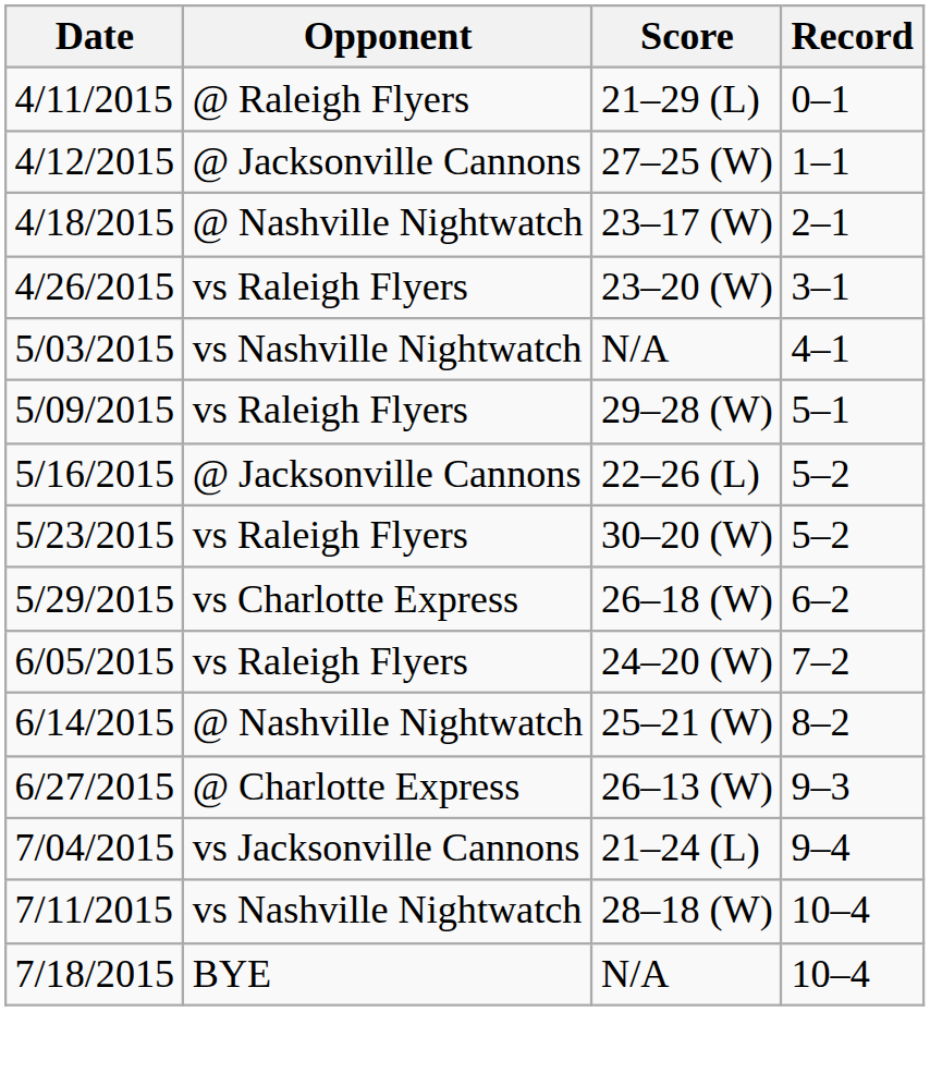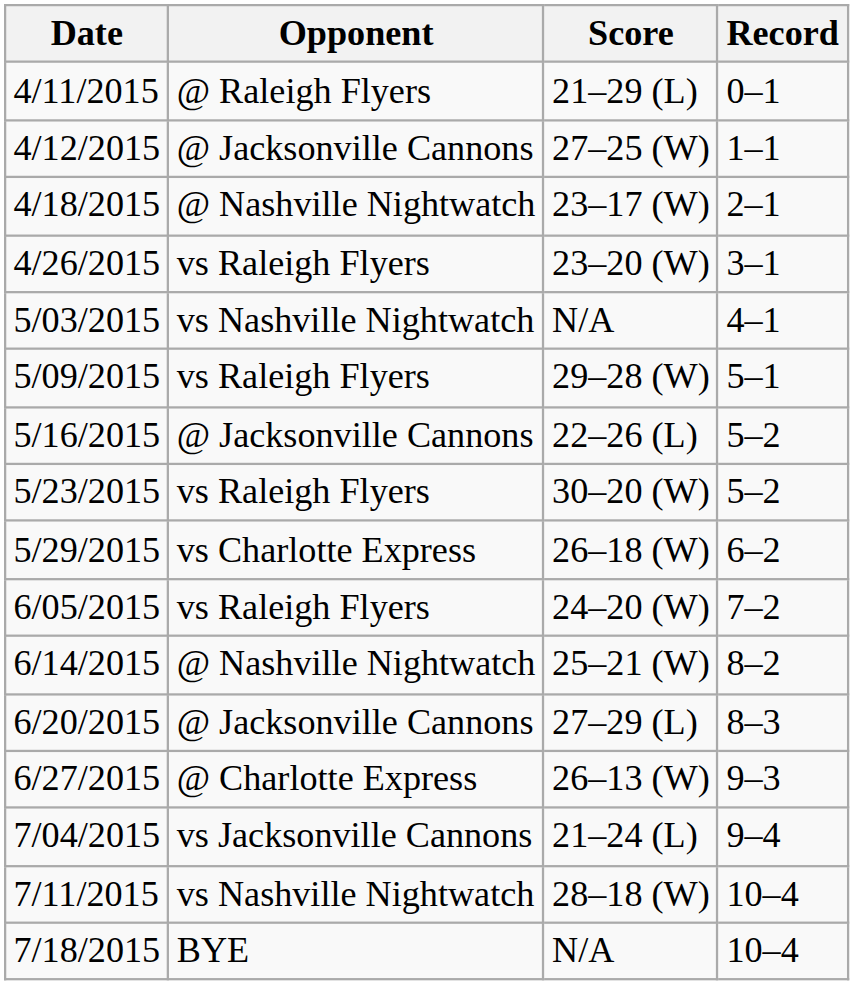 <table class="wikitable">
 <tr>
 <th>Date</th>
 <th>Opponent</th>
 <th>Score</th>
 <th>Record</th>
 </tr>
 <tr>
 <td>4/11/2015</td>
 <td>@ Raleigh Flyers</td>
 <td>21–29 (L)</td>
 <td>0–1</td>
 </tr>
 <tr>
 <td>4/12/2015</td>
 <td>@ Jacksonville Cannons</td>
 <td>27–25 (W)</td>
 <td>1–1</td>
 </tr>
 <tr>
 <td>4/18/2015</td>
 <td>@ Nashville Nightwatch</td>
 <td>23–17 (W)</td>
 <td>2–1</td>
 </tr>
 <tr>
 <td>4/26/2015</td>
 <td>vs Raleigh Flyers</td>
 <td>23–20 (W)</td>
 <td>3–1</td>
 </tr>
 <tr>
 <td>5/03/2015</td>
 <td>vs Nashville Nightwatch</td>
 <td>N/A</td>
 <td>4–1</td>
 </tr>
 <tr>
 <td>5/09/2015</td>
 <td>vs Raleigh Flyers</td>
 <td>29–28 (W)</td>
 <td>5–1</td>
 </tr>
 <tr>
 <td>5/16/2015</td>
 <td>@ Jacksonville Cannons</td>
 <td>22–26 (L)</td>
 <td>5–2</td>
 </tr>
 <tr>
 <td>5/23/2015</td>
 <td>vs Raleigh Flyers</td>
 <td>30–20 (W)</td>
 <td>5–2</td>
 </tr>
 <tr>
 <td>5/29/2015</td>
 <td>vs Charlotte Express</td>
 <td>26–18 (W)</td>
 <td>6–2</td>
 </tr>
 <tr>
 <td>6/05/2015</td>
 <td>vs Raleigh Flyers</td>
 <td>24–20 (W)</td>
 <td>7–2</td>
 </tr>
 <tr>
 <td>6/14/2015</td>
 <td>@ Nashville Nightwatch</td>
 <td>25–21 (W)</td>
 <td>8–2</td>
 </tr>
 <tr>
+<td>6/20/2015</td>
+<td>@ Jacksonville Cannons</td>
+<td>27–29 (L)</td>
+<td>8–3</td>
+</tr>
+<tr>
 <td>6/27/2015</td>
 <td>@ Charlotte Express</td>
 <td>26–13 (W)</td>
 <td>9–3</td>
 </tr>
 <tr>
 <td>7/04/2015</td>
 <td>vs Jacksonville Cannons</td>
 <td>21–24 (L)</td>
 <td>9–4</td>
 </tr>
 <tr>
 <td>7/11/2015</td>
 <td>vs Nashville Nightwatch</td>
 <td>28–18 (W)</td>
 <td>10–4</td>
 </tr>
 <tr>
 <td>7/18/2015</td>
 <td>BYE</td>
 <td>N/A</td>
 <td>10–4</td>
 </tr>
 </table>
